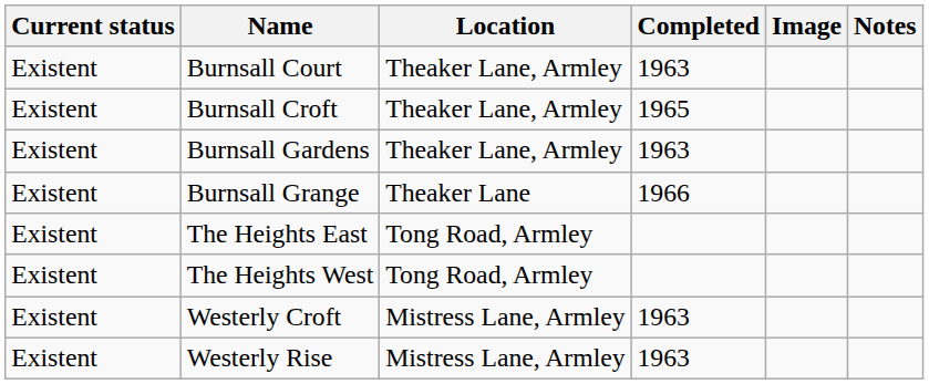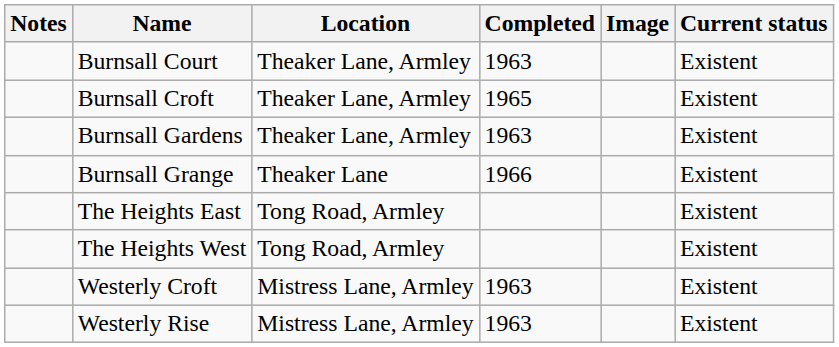 <table class="wikitable sortable">
 <tr>
-<th>Current status</th>
+<th class="unsortable">Notes</th>
 <th>Name</th>
 <th>Location</th>
 <th>Completed</th>
 <th class="unsortable">Image</th>
-<th class="unsortable">Notes</th>
+<th>Current status</th>
 </tr>
 <tr>
-<td>Existent</td>
+<td></td>
 <td>Burnsall Court</td>
 <td>Theaker Lane, Armley</td>
 <td>1963</td>
 <td></td>
-<td></td>
+<td>Existent</td>
 </tr>
 <tr>
-<td>Existent</td>
+<td></td>
 <td>Burnsall Croft</td>
 <td>Theaker Lane, Armley</td>
 <td>1965</td>
 <td></td>
-<td></td>
+<td>Existent</td>
 </tr>
 <tr>
-<td>Existent</td>
+<td></td>
 <td>Burnsall Gardens</td>
 <td>Theaker Lane, Armley</td>
 <td>1963</td>
 <td></td>
-<td></td>
+<td>Existent</td>
 </tr>
 <tr>
-<td>Existent</td>
+<td></td>
 <td>Burnsall Grange</td>
 <td>Theaker Lane</td>
 <td>1966</td>
 <td></td>
-<td></td>
+<td>Existent</td>
 </tr>
 <tr>
-<td>Existent</td>
+<td></td>
 <td>The Heights East</td>
 <td>Tong Road, Armley</td>
 <td></td>
 <td></td>
-<td></td>
+<td>Existent</td>
 </tr>
 <tr>
-<td>Existent</td>
+<td></td>
 <td>The Heights West</td>
 <td>Tong Road, Armley</td>
 <td></td>
 <td></td>
-<td></td>
+<td>Existent</td>
 </tr>
 <tr>
-<td>Existent</td>
+<td></td>
 <td>Westerly Croft</td>
 <td>Mistress Lane, Armley</td>
 <td>1963</td>
 <td></td>
-<td></td>
+<td>Existent</td>
 </tr>
 <tr>
-<td>Existent</td>
+<td></td>
 <td>Westerly Rise</td>
 <td>Mistress Lane, Armley</td>
 <td>1963</td>
 <td></td>
-<td></td>
+<td>Existent</td>
 </tr>
 </table>
